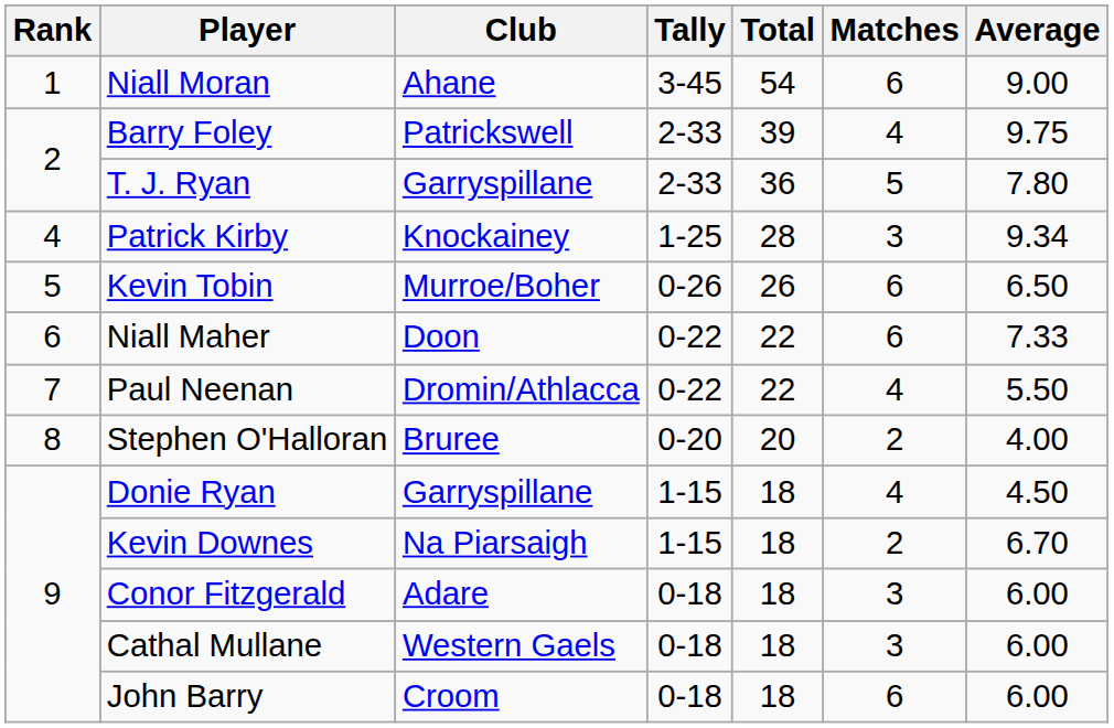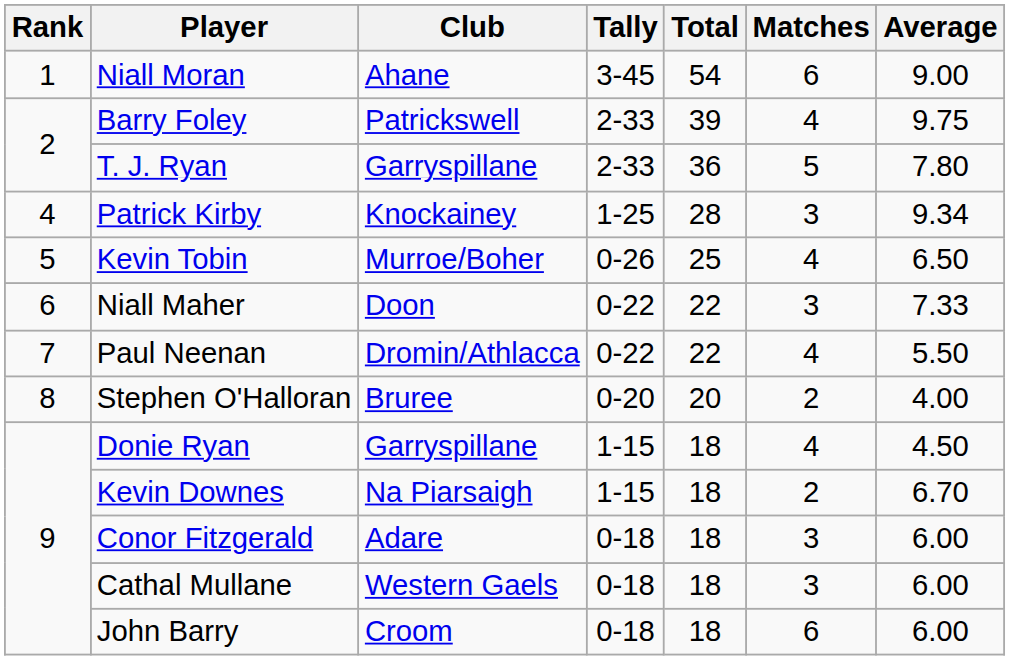 <table class="wikitable">
 <tr>
 <th>Rank</th>
 <th>Player</th>
 <th>Club</th>
 <th>Tally</th>
 <th>Total</th>
 <th>Matches</th>
 <th>Average</th>
 </tr>
 <tr>
 <td rowspan="1" style="text-align:center;">1</td>
 <td><a href='#'>Niall Moran</a></td>
 <td><a href='#'>Ahane</a></td>
 <td align=center>3-45</td>
 <td align=center>54</td>
 <td align=center>6</td>
 <td align=center>9.00</td>
 </tr>
 <tr>
 <td rowspan="2" style="text-align:center;">2</td>
 <td><a href='#'>Barry Foley</a></td>
 <td><a href='#'>Patrickswell</a></td>
 <td align=center>2-33</td>
 <td align=center>39</td>
 <td align=center>4</td>
 <td align=center>9.75</td>
 </tr>
 <tr>
 <td><a href='#'>T. J. Ryan</a></td>
 <td><a href='#'>Garryspillane</a></td>
 <td align=center>2-33</td>
 <td align=center>36</td>
 <td align=center>5</td>
 <td align=center>7.80</td>
 </tr>
 <tr>
 <td rowspan="1" style="text-align:center;">4</td>
 <td><a href='#'>Patrick Kirby</a></td>
 <td><a href='#'>Knockainey</a></td>
 <td align=center>1-25</td>
 <td align=center>28</td>
 <td align=center>3</td>
 <td align=center>9.34</td>
 </tr>
 <tr>
 <td rowspan="1" style="text-align:center;">5</td>
 <td><a href='#'>Kevin Tobin</a></td>
 <td><a href='#'>Murroe/Boher</a></td>
 <td align=center>0-26</td>
-<td align=center>26</td>
-<td align=center>6</td>
+<td align=center>25</td>
+<td align=center>4</td>
 <td align=center>6.50</td>
 </tr>
 <tr>
 <td rowspan="1" style="text-align:center;">6</td>
 <td>Niall Maher</td>
 <td><a href='#'>Doon</a></td>
 <td align=center>0-22</td>
 <td align=center>22</td>
-<td align=center>6</td>
+<td align=center>3</td>
 <td align=center>7.33</td>
 </tr>
 <tr>
 <td rowspan="1" style="text-align:center;">7</td>
 <td>Paul Neenan</td>
 <td><a href='#'>Dromin/Athlacca</a></td>
 <td align=center>0-22</td>
 <td align=center>22</td>
 <td align=center>4</td>
 <td align=center>5.50</td>
 </tr>
 <tr>
 <td rowspan="1" style="text-align:center;">8</td>
 <td>Stephen O'Halloran</td>
 <td><a href='#'>Bruree</a></td>
 <td align=center>0-20</td>
 <td align=center>20</td>
 <td align=center>2</td>
 <td align=center>4.00</td>
 </tr>
 <tr>
 <td rowspan="5" style="text-align:center;">9</td>
 <td><a href='#'>Donie Ryan</a></td>
 <td><a href='#'>Garryspillane</a></td>
 <td align=center>1-15</td>
 <td align=center>18</td>
 <td align=center>4</td>
 <td align=center>4.50</td>
 </tr>
 <tr>
 <td><a href='#'>Kevin Downes</a></td>
 <td><a href='#'>Na Piarsaigh</a></td>
 <td align=center>1-15</td>
 <td align=center>18</td>
 <td align=center>2</td>
 <td align=center>6.70</td>
 </tr>
 <tr>
 <td><a href='#'>Conor Fitzgerald</a></td>
 <td><a href='#'>Adare</a></td>
 <td align=center>0-18</td>
 <td align=center>18</td>
 <td align=center>3</td>
 <td align=center>6.00</td>
 </tr>
 <tr>
 <td>Cathal Mullane</td>
 <td><a href='#'>Western Gaels</a></td>
 <td align=center>0-18</td>
 <td align=center>18</td>
 <td align=center>3</td>
 <td align=center>6.00</td>
 </tr>
 <tr>
 <td>John Barry</td>
 <td><a href='#'>Croom</a></td>
 <td align=center>0-18</td>
 <td align=center>18</td>
 <td align=center>6</td>
 <td align=center>6.00</td>
 </tr>
 </table>
